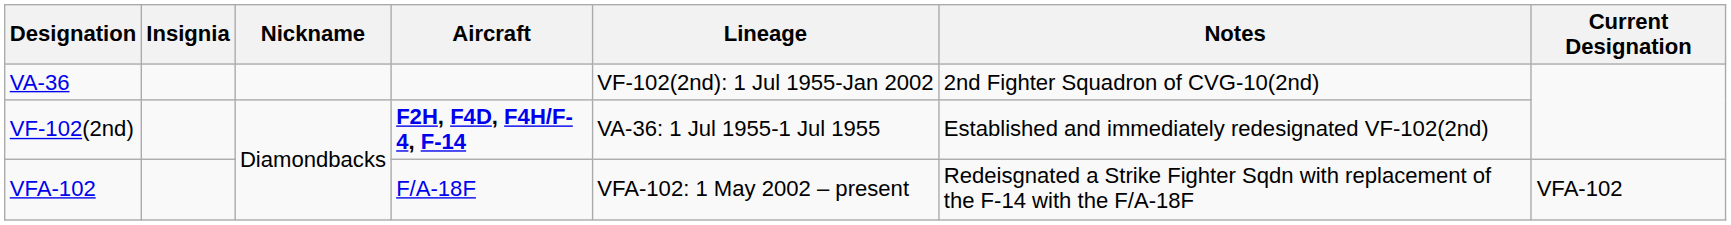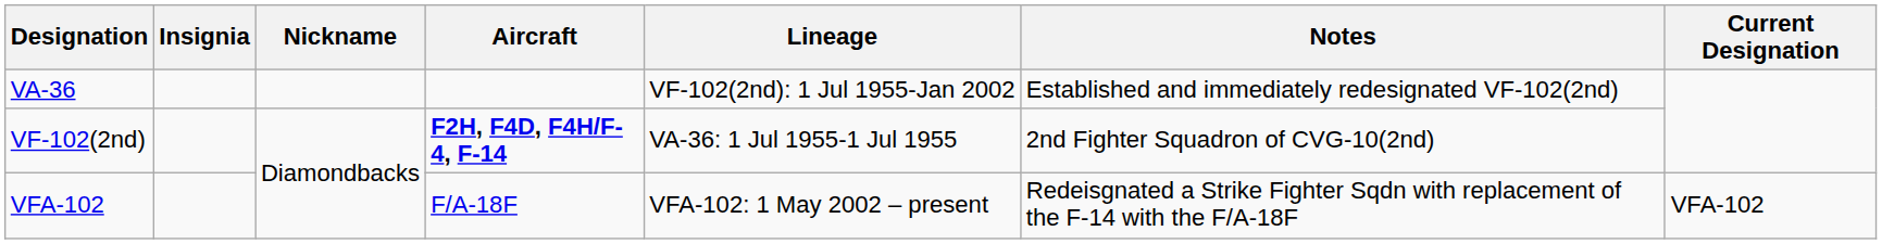 <table class="wikitable">
 <tr>
 <th>Designation</th>
 <th>Insignia</th>
 <th>Nickname</th>
 <th>Aircraft</th>
 <th>Lineage</th>
 <th>Notes</th>
 <th>Current Designation</th>
 </tr>
 <tr>
 <td><a href='#'>VA-36</a></td>
 <td></td>
 <td></td>
 <td></td>
 <td style="white-space: nowrap;">VF-102(2nd): 1 Jul 1955-Jan 2002</td>
-<td>2nd Fighter Squadron of CVG-10(2nd)</td>
+<td>Established and immediately redesignated VF-102(2nd)</td>
 </tr>
 <tr>
 <td><a href='#'>VF-102</a>(2nd)</td>
 <td></td>
 <td Rowspan="2">Diamondbacks</td>
 <td><strong><a href='#'>F2H</a>, <a href='#'>F4D</a>, <a href='#'>F4H/F-4</a>, <a href='#'>F-14</a></strong></td>
 <td>VA-36: 1 Jul 1955-1 Jul 1955</td>
-<td>Established and immediately redesignated VF-102(2nd)</td>
+<td>2nd Fighter Squadron of CVG-10(2nd)</td>
 </tr>
 <tr>
 <td><a href='#'>VFA-102</a></td>
 <td></td>
 <td><a href='#'>F/A-18F</a></td>
 <td>VFA-102: 1 May 2002 – present</td>
 <td>Redeisgnated a Strike Fighter Sqdn with replacement of the F-14 with the F/A-18F</td>
 <td>VFA-102</td>
 </tr>
 </table>
